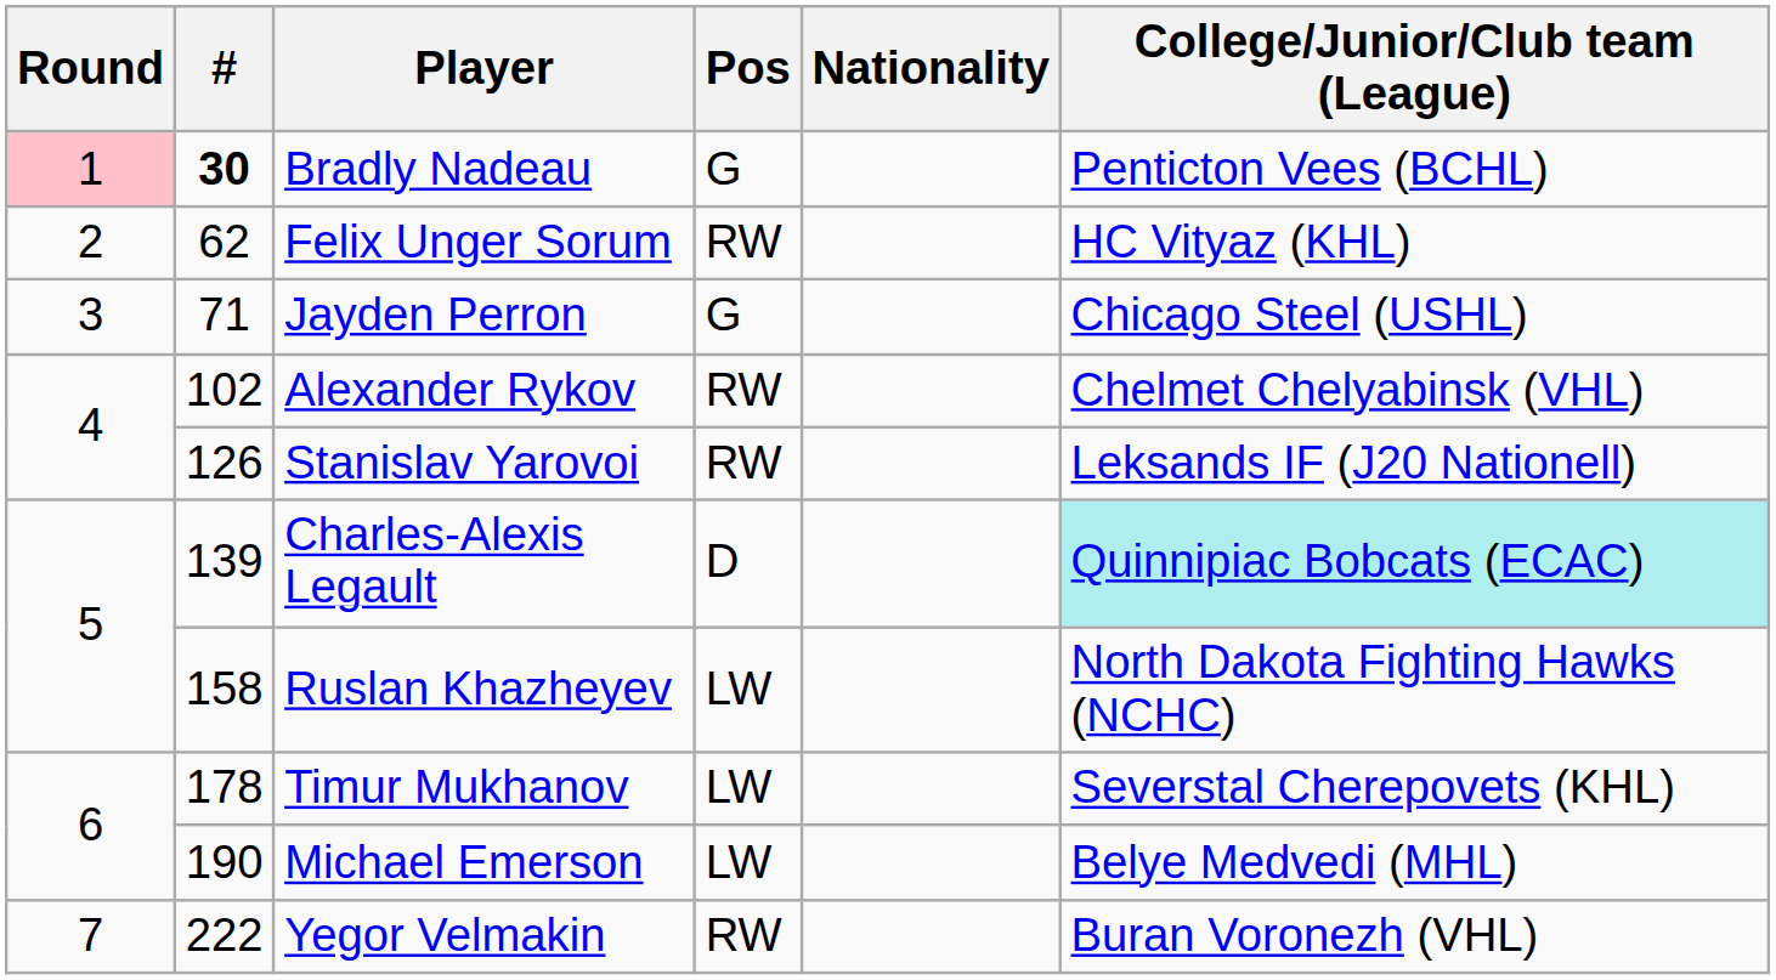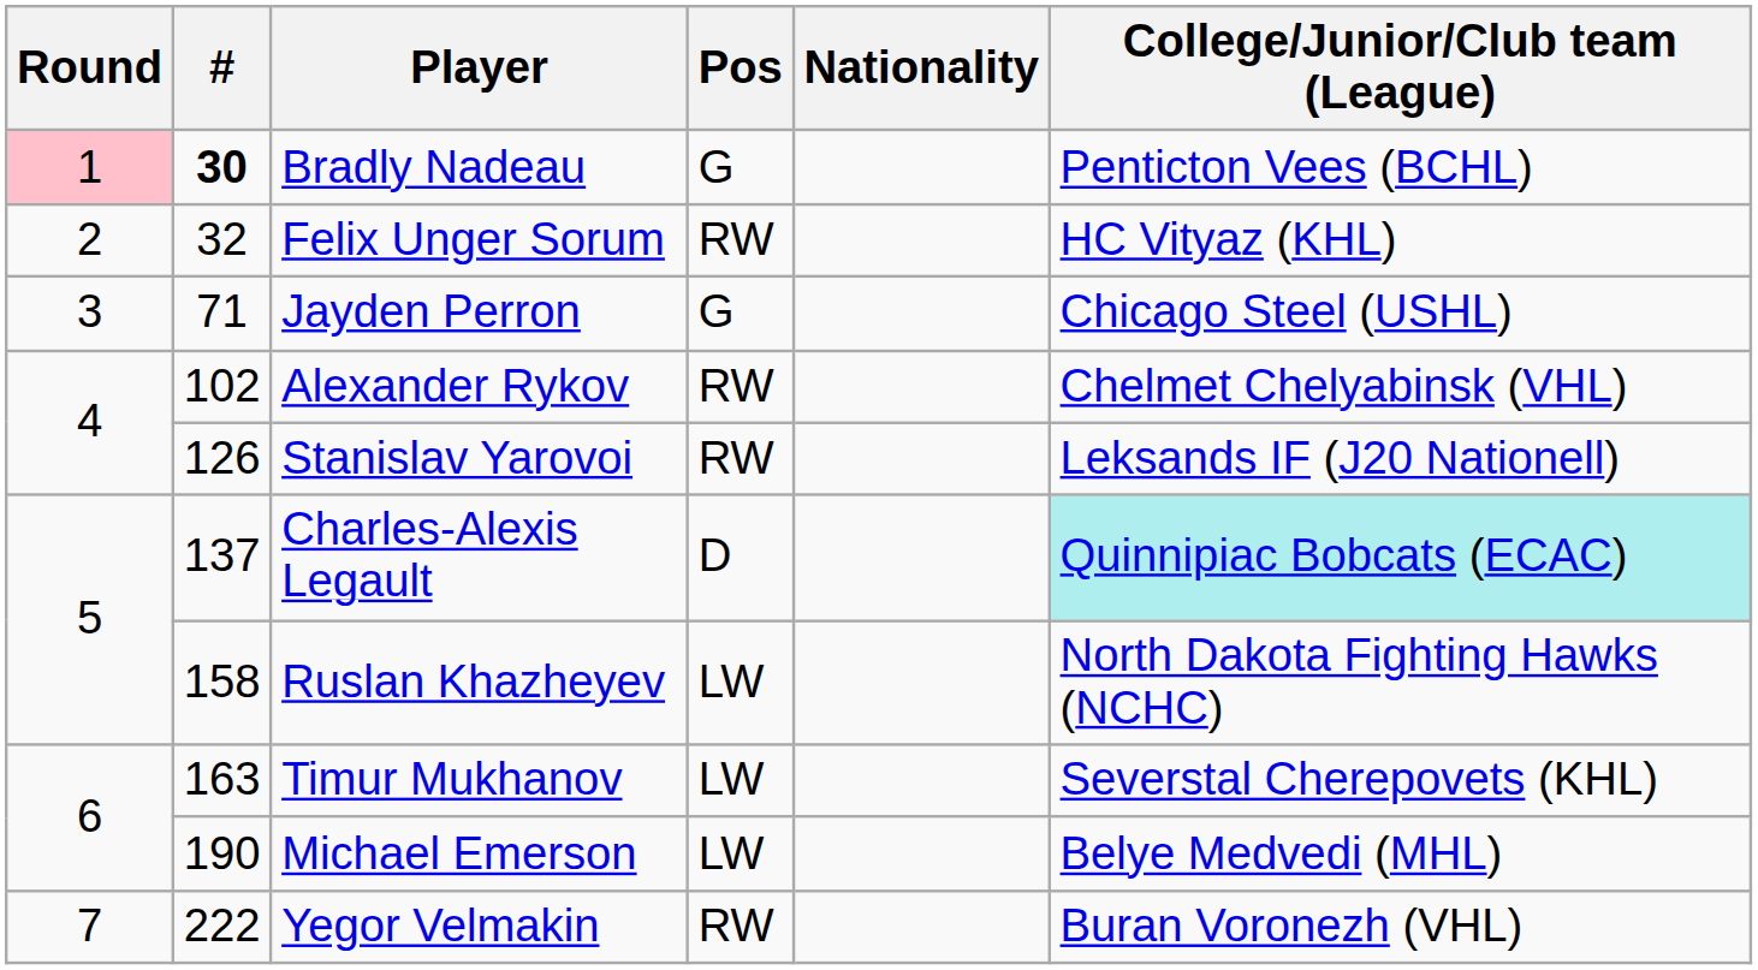 <table class="wikitable">
 <tr>
 <th>Round</th>
 <th>#</th>
 <th>Player</th>
 <th>Pos</th>
 <th>Nationality</th>
 <th>College/Junior/Club team (League)</th>
 </tr>
 <tr>
 <td style="background: pink; text-align:center;">1</td>
 <td style="text-align:center;"><strong>30</strong></td>
 <td><a href='#'>Bradly Nadeau</a></td>
 <td>G</td>
 <td></td>
 <td><a href='#'>Penticton Vees</a> (<a href='#'>BCHL</a>)</td>
 </tr>
 <tr>
 <td style="text-align:center;">2</td>
-<td style="text-align:center;">62</td>
+<td style="text-align:center;">32</td>
 <td><a href='#'>Felix Unger Sorum</a></td>
 <td>RW</td>
 <td></td>
 <td><a href='#'>HC Vityaz</a> (<a href='#'>KHL</a>)</td>
 </tr>
 <tr>
 <td style="text-align:center;">3</td>
 <td style="text-align:center;">71</td>
 <td><a href='#'>Jayden Perron</a></td>
 <td>G</td>
 <td></td>
 <td><a href='#'>Chicago Steel</a> (<a href='#'>USHL</a>)</td>
 </tr>
 <tr>
 <td rowspan=2 style="text-align:center;">4</td>
 <td style="text-align:center;">102</td>
 <td><a href='#'>Alexander Rykov</a></td>
 <td>RW</td>
 <td></td>
 <td><a href='#'>Chelmet Chelyabinsk</a> (<a href='#'>VHL</a>)</td>
 </tr>
 <tr>
 <td style="text-align:center;">126</td>
 <td><a href='#'>Stanislav Yarovoi</a></td>
 <td>RW</td>
 <td></td>
 <td><a href='#'>Leksands IF</a> (<a href='#'>J20 Nationell</a>)</td>
 </tr>
 <tr>
 <td rowspan=2 style="text-align:center;">5</td>
-<td style="text-align:center;">139</td>
+<td style="text-align:center;">137</td>
 <td><a href='#'>Charles-Alexis Legault</a></td>
 <td>D</td>
 <td></td>
 <td style="background: paleturquoise;"><a href='#'>Quinnipiac Bobcats</a> (<a href='#'>ECAC</a>)</td>
 </tr>
 <tr>
 <td style="text-align:center;">158</td>
 <td><a href='#'>Ruslan Khazheyev</a></td>
 <td>LW</td>
 <td></td>
 <td><a href='#'>North Dakota Fighting Hawks</a> (<a href='#'>NCHC</a>)</td>
 </tr>
 <tr>
 <td rowspan=2 style="text-align:center;">6</td>
-<td style="text-align:center;">178</td>
+<td style="text-align:center;">163</td>
 <td><a href='#'>Timur Mukhanov</a></td>
 <td>LW</td>
 <td></td>
 <td><a href='#'>Severstal Cherepovets</a> (KHL)</td>
 </tr>
 <tr>
 <td style="text-align:center;">190</td>
 <td><a href='#'>Michael Emerson</a></td>
 <td>LW</td>
 <td></td>
 <td><a href='#'>Belye Medvedi</a> (<a href='#'>MHL</a>)</td>
 </tr>
 <tr>
 <td style="text-align:center;">7</td>
 <td style="text-align:center;">222</td>
 <td><a href='#'>Yegor Velmakin</a></td>
 <td>RW</td>
 <td></td>
 <td><a href='#'>Buran Voronezh</a> (VHL)</td>
 </tr>
 </table>
